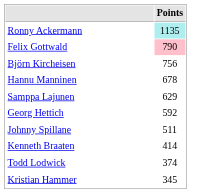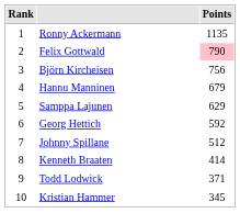 <table cellspacing="1" cellpadding="3" style="border:1px solid #AAAAAA;font-size:86%">
 <tr bgcolor="#E4E4E4">
+<th style="border-bottom:1px solid #AAAAAA" width=10>Rank</th>
 <th style="border-bottom:1px solid #AAAAAA" width=200></th>
 <th style="border-bottom:1px solid #AAAAAA" width=20>Points</th>
 </tr>
 <tr align="center">
+<td>1</td>
 <td align="left"> <a href='#'>Ronny Ackermann</a></td>
-<td style="background: paleturquoise;">1135</td>
+<td>1135</td>
 </tr>
 <tr align="center">
+<td>2</td>
 <td align="left"> <a href='#'>Felix Gottwald</a></td>
 <td style="background: pink;">790</td>
 </tr>
 <tr align="center">
+<td>3</td>
 <td align="left"> <a href='#'>Björn Kircheisen</a></td>
 <td>756</td>
 </tr>
 <tr align="center">
+<td>4</td>
 <td align="left"> <a href='#'>Hannu Manninen</a></td>
-<td>678</td>
+<td>679</td>
 </tr>
 <tr align="center">
+<td>5</td>
 <td align="left"> <a href='#'>Samppa Lajunen</a></td>
 <td>629</td>
 </tr>
 <tr align="center">
+<td>6</td>
 <td align="left"> <a href='#'>Georg Hettich</a></td>
 <td>592</td>
 </tr>
 <tr align="center">
+<td>7</td>
 <td align="left"> <a href='#'>Johnny Spillane</a></td>
-<td>511</td>
+<td>512</td>
 </tr>
 <tr align="center">
+<td>8</td>
 <td align="left"> <a href='#'>Kenneth Braaten</a></td>
 <td>414</td>
 </tr>
 <tr align="center">
+<td>9</td>
 <td align="left"> <a href='#'>Todd Lodwick</a></td>
-<td>374</td>
+<td>371</td>
 </tr>
 <tr align="center">
+<td>10</td>
 <td align="left"> <a href='#'>Kristian Hammer</a></td>
 <td>345</td>
 </tr>
 </table>
